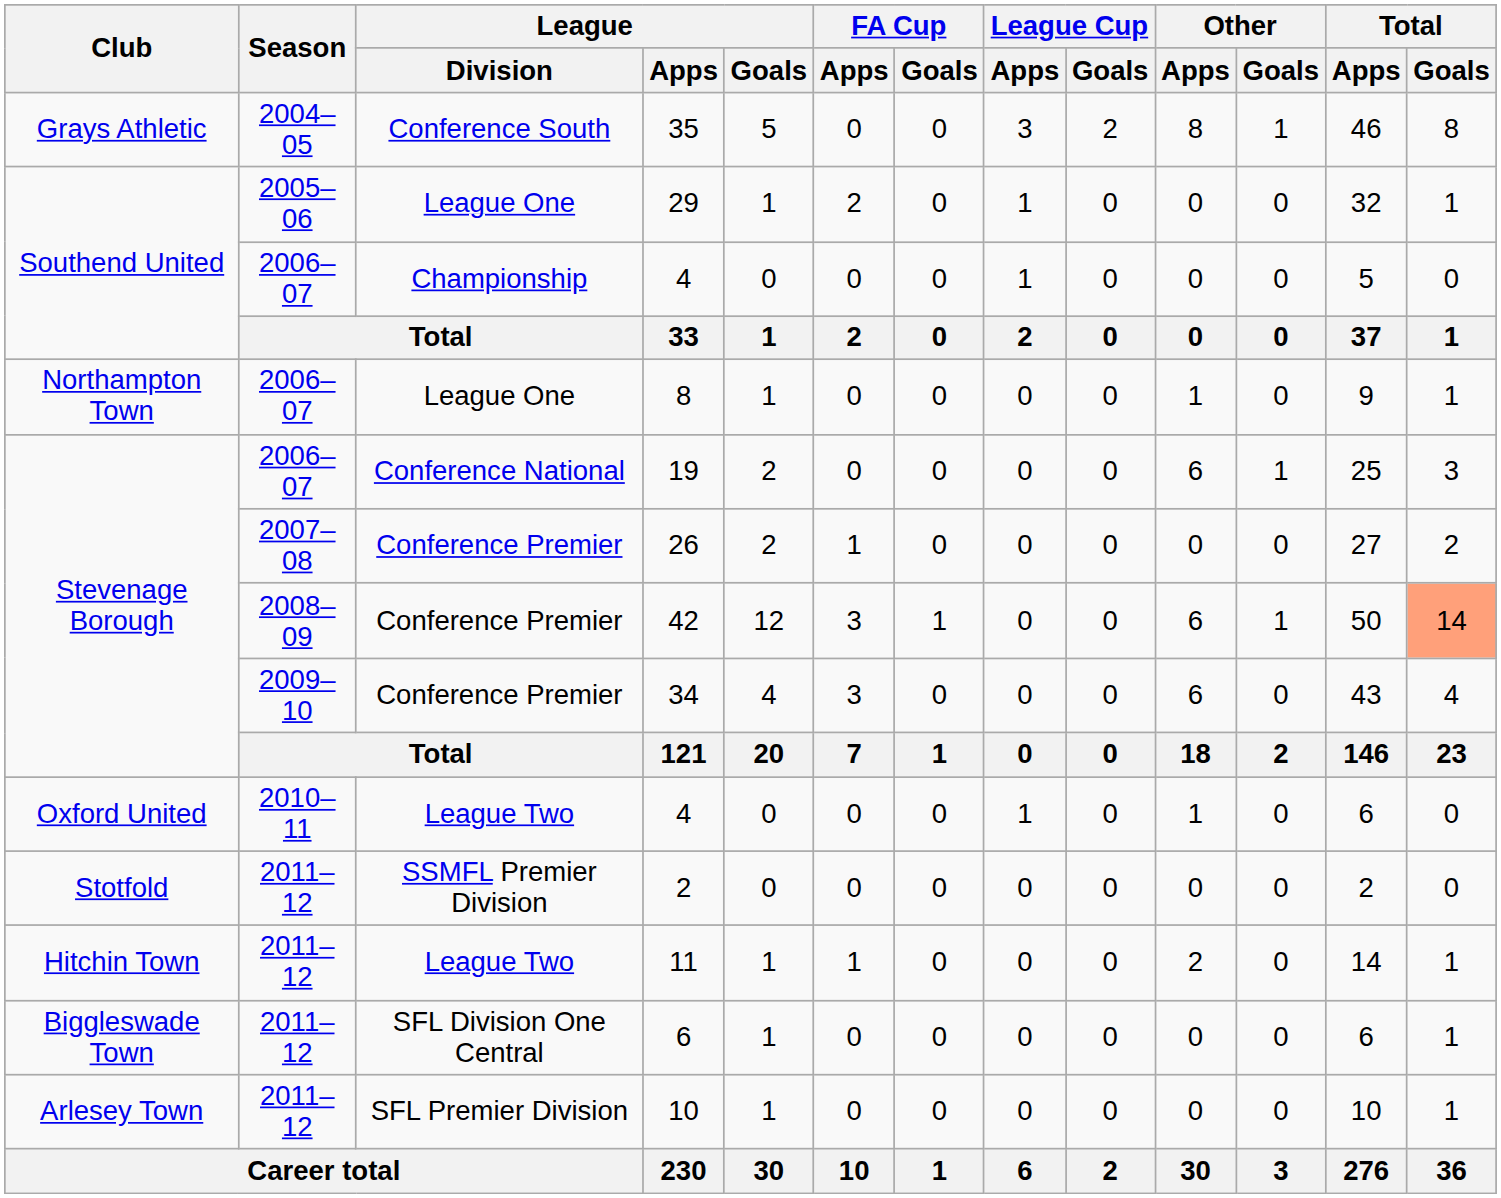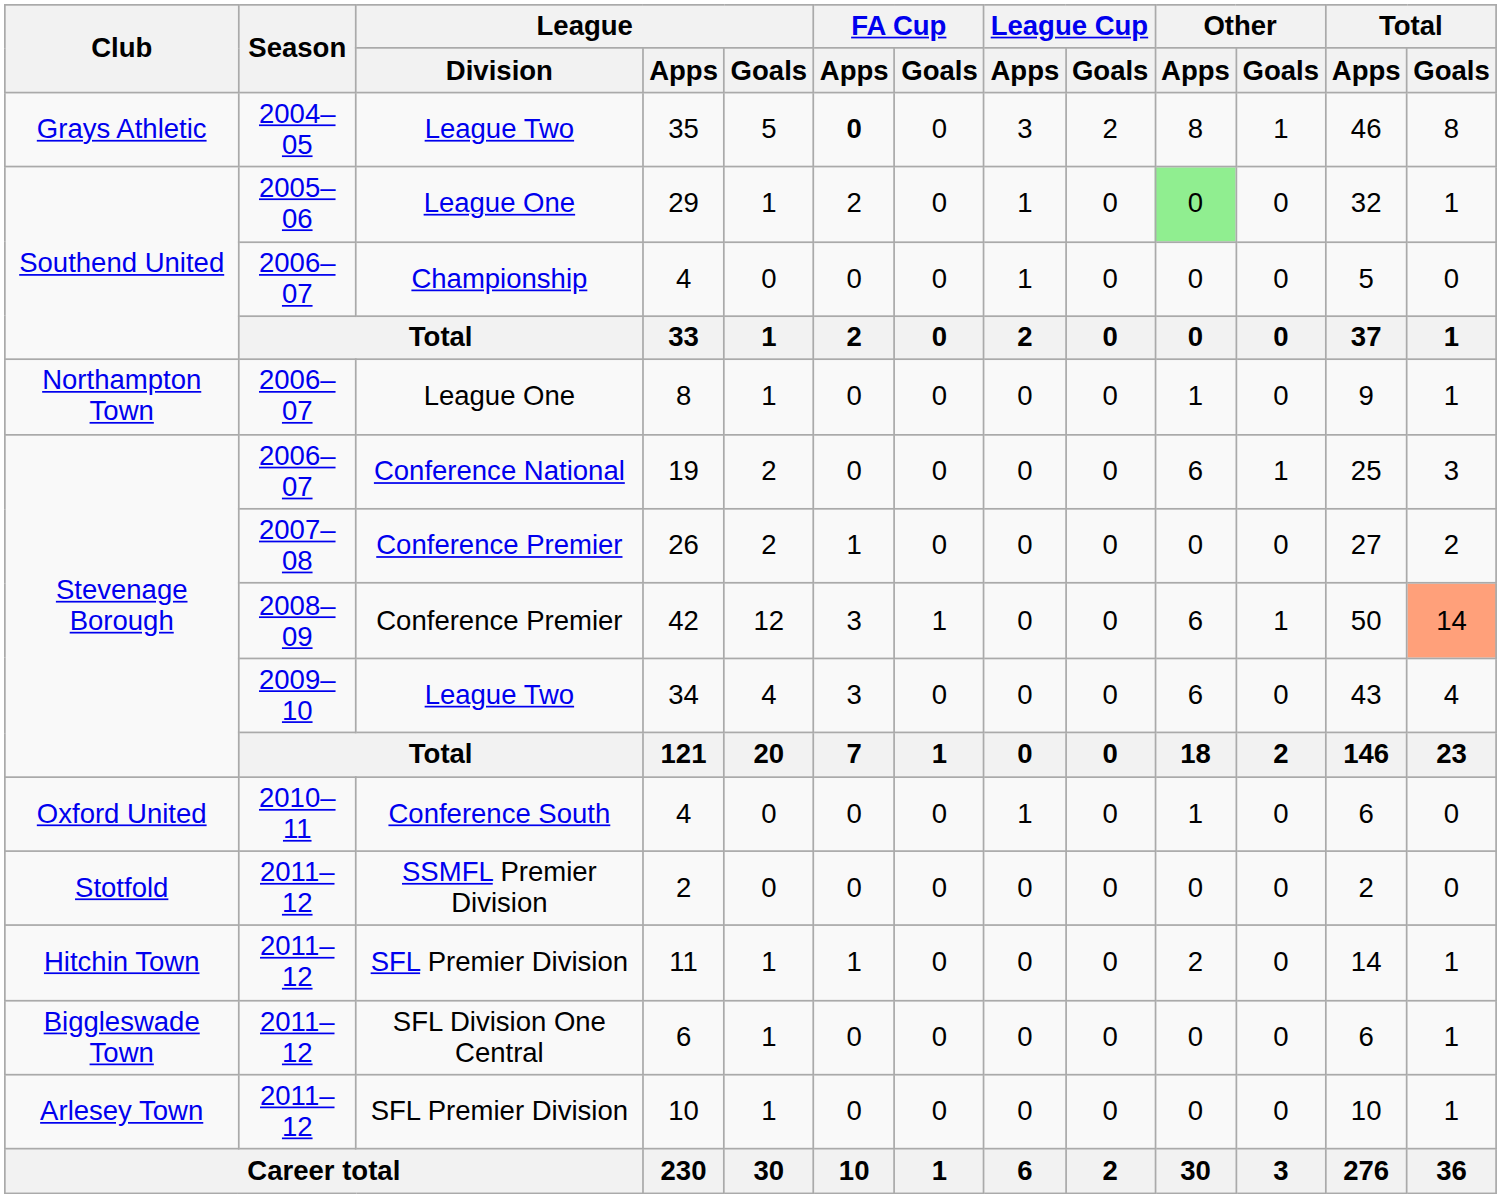 <table class="wikitable" style="text-align:center">
 <tr>
 <th rowspan="2">Club</th>
 <th rowspan="2">Season</th>
 <th colspan="3">League</th>
 <th colspan="2"><a href='#'>FA Cup</a></th>
 <th colspan="2"><a href='#'>League Cup</a></th>
 <th colspan="2">Other</th>
 <th colspan="2">Total</th>
 </tr>
 <tr>
 <th>Division</th>
 <th>Apps</th>
 <th>Goals</th>
 <th>Apps</th>
 <th>Goals</th>
 <th>Apps</th>
 <th>Goals</th>
 <th>Apps</th>
 <th>Goals</th>
 <th>Apps</th>
 <th>Goals</th>
 </tr>
 <tr>
 <td><a href='#'>Grays Athletic</a></td>
 <td><a href='#'>2004–05</a></td>
-<td><a href='#'>Conference South</a></td>
+<td><a href='#'>League Two</a></td>
 <td>35</td>
 <td>5</td>
-<td>0</td>
+<td><strong>0</strong></td>
 <td>0</td>
 <td>3</td>
 <td>2</td>
 <td>8</td>
 <td>1</td>
 <td>46</td>
 <td>8</td>
 </tr>
 <tr>
 <td rowspan="3"><a href='#'>Southend United</a></td>
 <td><a href='#'>2005–06</a></td>
 <td><a href='#'>League One</a></td>
 <td>29</td>
 <td>1</td>
 <td>2</td>
 <td>0</td>
 <td>1</td>
 <td>0</td>
-<td>0</td>
+<td style="background: lightgreen;">0</td>
 <td>0</td>
 <td>32</td>
 <td>1</td>
 </tr>
 <tr>
 <td><a href='#'>2006–07</a></td>
 <td><a href='#'>Championship</a></td>
 <td>4</td>
 <td>0</td>
 <td>0</td>
 <td>0</td>
 <td>1</td>
 <td>0</td>
 <td>0</td>
 <td>0</td>
 <td>5</td>
 <td>0</td>
 </tr>
 <tr>
 <th colspan="2">Total</th>
 <th>33</th>
 <th>1</th>
 <th>2</th>
 <th>0</th>
 <th>2</th>
 <th>0</th>
 <th>0</th>
 <th>0</th>
 <th>37</th>
 <th>1</th>
 </tr>
 <tr>
 <td><a href='#'>Northampton Town</a></td>
 <td><a href='#'>2006–07</a></td>
 <td>League One</td>
 <td>8</td>
 <td>1</td>
 <td>0</td>
 <td>0</td>
 <td>0</td>
 <td>0</td>
 <td>1</td>
 <td>0</td>
 <td>9</td>
 <td>1</td>
 </tr>
 <tr>
 <td rowspan="5"><a href='#'>Stevenage Borough</a></td>
 <td><a href='#'>2006–07</a></td>
 <td><a href='#'>Conference National</a></td>
 <td>19</td>
 <td>2</td>
 <td>0</td>
 <td>0</td>
 <td>0</td>
 <td>0</td>
 <td>6</td>
 <td>1</td>
 <td>25</td>
 <td>3</td>
 </tr>
 <tr>
 <td><a href='#'>2007–08</a></td>
 <td><a href='#'>Conference Premier</a></td>
 <td>26</td>
 <td>2</td>
 <td>1</td>
 <td>0</td>
 <td>0</td>
 <td>0</td>
 <td>0</td>
 <td>0</td>
 <td>27</td>
 <td>2</td>
 </tr>
 <tr>
 <td><a href='#'>2008–09</a></td>
 <td>Conference Premier</td>
 <td>42</td>
 <td>12</td>
 <td>3</td>
 <td>1</td>
 <td>0</td>
 <td>0</td>
 <td>6</td>
 <td>1</td>
 <td>50</td>
 <td style="background: lightsalmon;">14</td>
 </tr>
 <tr>
 <td><a href='#'>2009–10</a></td>
-<td>Conference Premier</td>
+<td><a href='#'>League Two</a></td>
 <td>34</td>
 <td>4</td>
 <td>3</td>
 <td>0</td>
 <td>0</td>
 <td>0</td>
 <td>6</td>
 <td>0</td>
 <td>43</td>
 <td>4</td>
 </tr>
 <tr>
 <th colspan="2">Total</th>
 <th>121</th>
 <th>20</th>
 <th>7</th>
 <th>1</th>
 <th>0</th>
 <th>0</th>
 <th>18</th>
 <th>2</th>
 <th>146</th>
 <th>23</th>
 </tr>
 <tr>
 <td><a href='#'>Oxford United</a></td>
 <td><a href='#'>2010–11</a></td>
-<td><a href='#'>League Two</a></td>
+<td><a href='#'>Conference South</a></td>
 <td>4</td>
 <td>0</td>
 <td>0</td>
 <td>0</td>
 <td>1</td>
 <td>0</td>
 <td>1</td>
 <td>0</td>
 <td>6</td>
 <td>0</td>
 </tr>
 <tr>
 <td><a href='#'>Stotfold</a></td>
 <td><a href='#'>2011–12</a></td>
 <td><a href='#'>SSMFL</a> Premier Division</td>
 <td>2</td>
 <td>0</td>
 <td>0</td>
 <td>0</td>
 <td>0</td>
 <td>0</td>
 <td>0</td>
 <td>0</td>
 <td>2</td>
 <td>0</td>
 </tr>
 <tr>
 <td><a href='#'>Hitchin Town</a></td>
 <td><a href='#'>2011–12</a></td>
-<td><a href='#'>League Two</a></td>
+<td><a href='#'>SFL</a> Premier Division</td>
 <td>11</td>
 <td>1</td>
 <td>1</td>
 <td>0</td>
 <td>0</td>
 <td>0</td>
 <td>2</td>
 <td>0</td>
 <td>14</td>
 <td>1</td>
 </tr>
 <tr>
 <td><a href='#'>Biggleswade Town</a></td>
 <td><a href='#'>2011–12</a></td>
 <td>SFL Division One Central</td>
 <td>6</td>
 <td>1</td>
 <td>0</td>
 <td>0</td>
 <td>0</td>
 <td>0</td>
 <td>0</td>
 <td>0</td>
 <td>6</td>
 <td>1</td>
 </tr>
 <tr>
 <td><a href='#'>Arlesey Town</a></td>
 <td><a href='#'>2011–12</a></td>
 <td>SFL Premier Division</td>
 <td>10</td>
 <td>1</td>
 <td>0</td>
 <td>0</td>
 <td>0</td>
 <td>0</td>
 <td>0</td>
 <td>0</td>
 <td>10</td>
 <td>1</td>
 </tr>
 <tr>
 <th colspan="3">Career total</th>
 <th>230</th>
 <th>30</th>
 <th>10</th>
 <th>1</th>
 <th>6</th>
 <th>2</th>
 <th>30</th>
 <th>3</th>
 <th>276</th>
 <th>36</th>
 </tr>
 </table>
